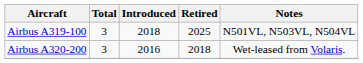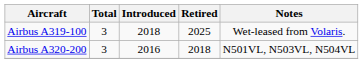 <table class="wikitable" style="margin:0.5em auto; text-align:center">
 <tr>
 <th>Aircraft</th>
 <th>Total</th>
 <th>Introduced</th>
 <th>Retired</th>
 <th>Notes</th>
 </tr>
 <tr>
 <td><a href='#'>Airbus A319-100</a></td>
 <td>3</td>
 <td>2018</td>
 <td>2025</td>
-<td>N501VL, N503VL, N504VL</td>
+<td>Wet-leased from <a href='#'>Volaris</a>.</td>
 </tr>
 <tr>
 <td><a href='#'>Airbus A320-200</a></td>
 <td>3</td>
 <td>2016</td>
 <td>2018</td>
-<td>Wet-leased from <a href='#'>Volaris</a>.</td>
+<td>N501VL, N503VL, N504VL</td>
 </tr>
 <tr>
 </tr>
 </table>
